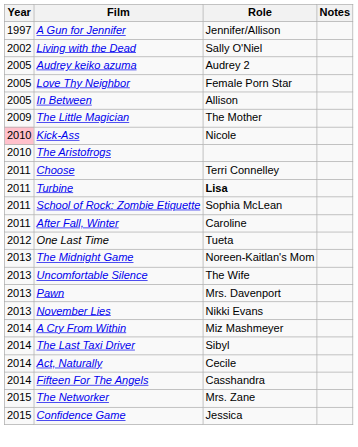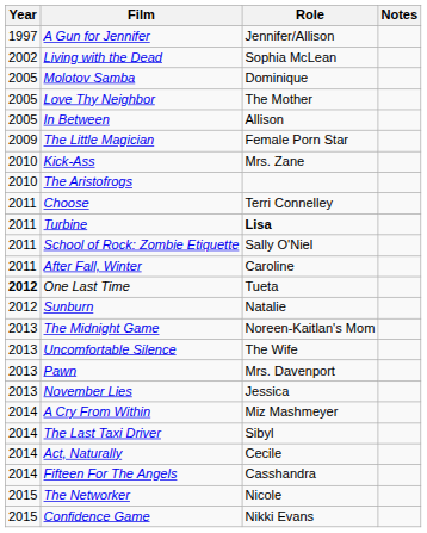 <table class="wikitable sortable">
 <tr>
 <th>Year</th>
 <th>Film</th>
 <th>Role</th>
 <th class="unsortable">Notes</th>
 </tr>
 <tr>
 <td>1997</td>
 <td><em><a href='#'>A Gun for Jennifer</a></em></td>
 <td>Jennifer/Allison</td>
 <td></td>
 </tr>
 <tr>
 <td>2002</td>
 <td><em><a href='#'>Living with the Dead</a></em></td>
-<td>Sally O'Niel</td>
+<td>Sophia McLean</td>
 <td></td>
 </tr>
 <tr>
 <td>2005</td>
-<td><em><a href='#'>Audrey keiko azuma</a></em></td>
-<td>Audrey 2</td>
+<td><em><a href='#'>Molotov Samba</a></em></td>
+<td>Dominique</td>
 <td></td>
 </tr>
 <tr>
 <td>2005</td>
 <td><em><a href='#'>Love Thy Neighbor</a></em></td>
-<td>Female Porn Star</td>
+<td>The Mother</td>
 <td></td>
 </tr>
 <tr>
 <td>2005</td>
 <td><em><a href='#'>In Between</a></em></td>
 <td>Allison</td>
 <td></td>
 </tr>
 <tr>
 <td>2009</td>
 <td><em><a href='#'>The Little Magician</a></em></td>
-<td>The Mother</td>
+<td>Female Porn Star</td>
 <td></td>
 </tr>
 <tr>
-<td style="background: pink;">2010</td>
+<td>2010</td>
 <td><em><a href='#'>Kick-Ass</a></em></td>
-<td>Nicole</td>
+<td>Mrs. Zane</td>
 <td></td>
 </tr>
 <tr>
 <td>2010</td>
 <td><em><a href='#'>The Aristofrogs</a></em></td>
 <td></td>
 <td></td>
 </tr>
 <tr>
 <td>2011</td>
 <td><em><a href='#'>Choose</a></em></td>
 <td>Terri Connelley</td>
 <td></td>
 </tr>
 <tr>
 <td>2011</td>
 <td><em><a href='#'>Turbine</a></em></td>
 <td><strong>Lisa</strong></td>
 <td></td>
 </tr>
 <tr>
 <td>2011</td>
 <td><em><a href='#'>School of Rock: Zombie Etiquette</a></em></td>
-<td>Sophia McLean</td>
+<td>Sally O'Niel</td>
 <td></td>
 </tr>
 <tr>
 <td>2011</td>
 <td><em><a href='#'>After Fall, Winter</a></em></td>
 <td>Caroline</td>
 <td></td>
 </tr>
 <tr>
-<td>2012</td>
+<td><strong>2012</strong></td>
 <td><em>One Last Time</em></td>
 <td>Tueta</td>
+<td></td>
+</tr>
+<tr>
+<td>2012</td>
+<td><em><a href='#'>Sunburn</a></em></td>
+<td>Natalie</td>
 <td></td>
 </tr>
 <tr>
 <td>2013</td>
 <td><em><a href='#'>The Midnight Game</a></em></td>
 <td>Noreen-Kaitlan's Mom</td>
 <td></td>
 </tr>
 <tr>
 <td>2013</td>
 <td><em><a href='#'>Uncomfortable Silence</a></em></td>
 <td>The Wife</td>
 <td></td>
 </tr>
 <tr>
 <td>2013</td>
 <td><em><a href='#'>Pawn</a></em></td>
 <td>Mrs. Davenport</td>
 <td></td>
 </tr>
 <tr>
 <td>2013</td>
 <td><em><a href='#'>November Lies</a></em></td>
-<td>Nikki Evans</td>
+<td>Jessica</td>
 <td></td>
 </tr>
 <tr>
 <td>2014</td>
 <td><em><a href='#'>A Cry From Within</a></em></td>
 <td>Miz Mashmeyer</td>
 <td></td>
 </tr>
 <tr>
 <td>2014</td>
 <td><em><a href='#'>The Last Taxi Driver</a></em></td>
 <td>Sibyl</td>
 <td></td>
 </tr>
 <tr>
 <td>2014</td>
 <td><em><a href='#'>Act, Naturally</a></em></td>
 <td>Cecile</td>
 <td></td>
 </tr>
 <tr>
 <td>2014</td>
 <td><em><a href='#'>Fifteen For The Angels</a></em></td>
 <td>Casshandra</td>
 <td></td>
 </tr>
 <tr>
 <td>2015</td>
 <td><em><a href='#'>The Networker</a></em></td>
-<td>Mrs. Zane</td>
+<td>Nicole</td>
 <td></td>
 </tr>
 <tr>
 <td>2015</td>
 <td><em><a href='#'>Confidence Game</a></em></td>
-<td>Jessica</td>
+<td>Nikki Evans</td>
 <td></td>
 </tr>
 </table>
